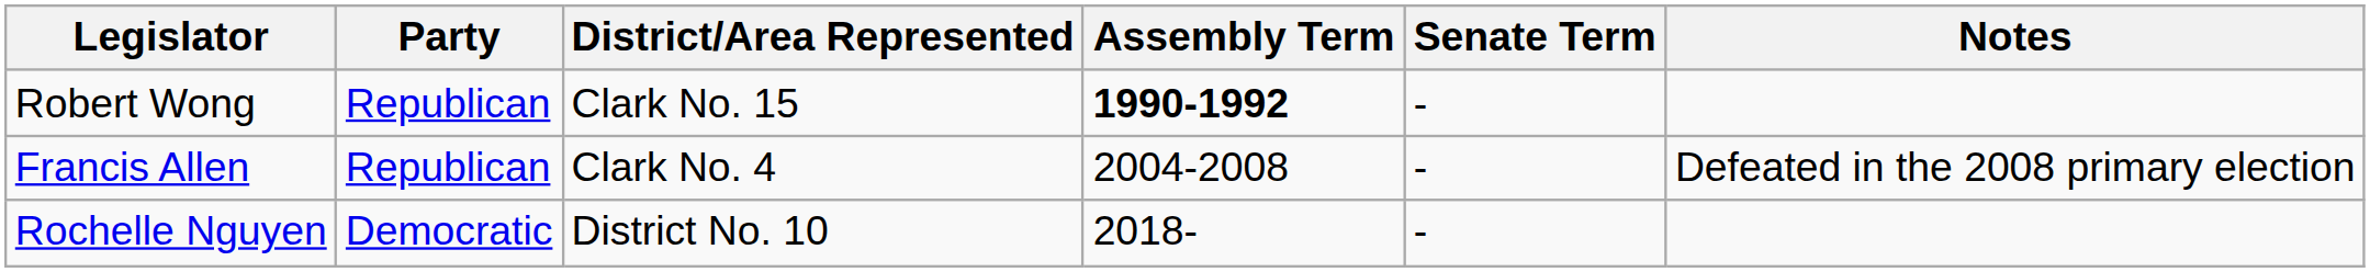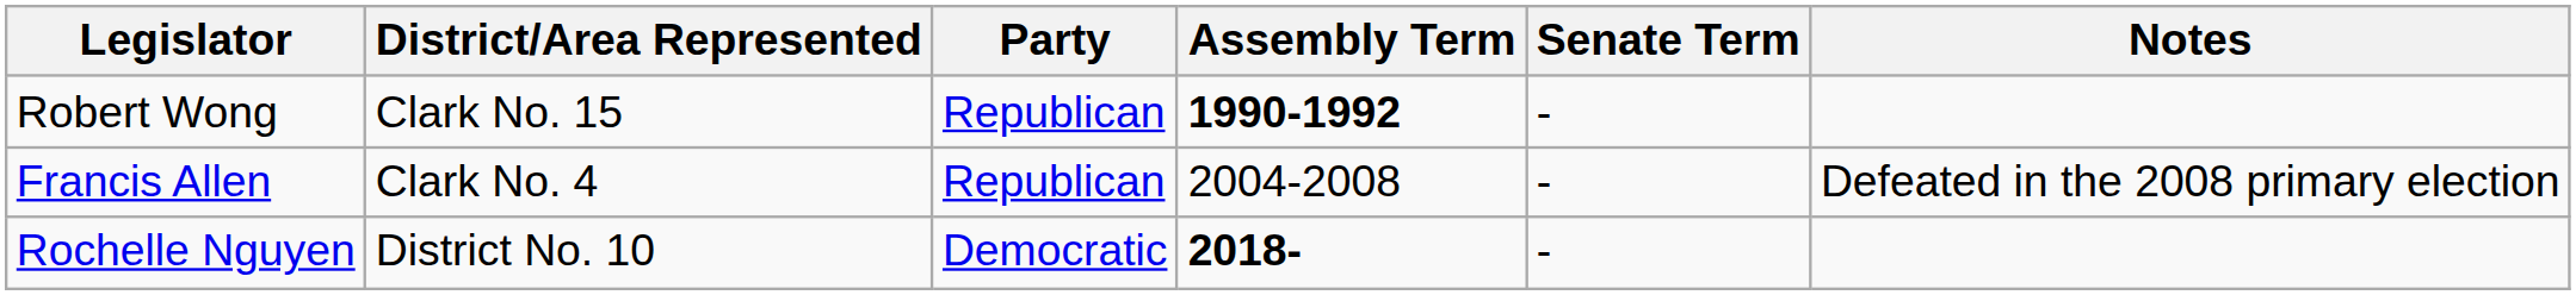 <table class="wikitable">
 <tr>
 <th>Legislator</th>
+<th>District/Area Represented</th>
 <th>Party</th>
-<th>District/Area Represented</th>
 <th>Assembly Term</th>
 <th>Senate Term</th>
 <th>Notes</th>
 </tr>
 <tr>
 <td>Robert Wong</td>
+<td>Clark No. 15</td>
 <td><a href='#'>Republican</a></td>
-<td>Clark No. 15</td>
 <td><strong>1990-1992</strong></td>
 <td>-</td>
 <td></td>
 </tr>
 <tr>
 <td><a href='#'>Francis Allen</a></td>
+<td>Clark No. 4</td>
 <td><a href='#'>Republican</a></td>
-<td>Clark No. 4</td>
 <td>2004-2008</td>
 <td>-</td>
 <td>Defeated in the 2008 primary election</td>
 </tr>
 <tr>
 <td><a href='#'>Rochelle Nguyen</a></td>
+<td>District No. 10</td>
 <td><a href='#'>Democratic</a></td>
-<td>District No. 10</td>
-<td>2018-</td>
+<td><strong>2018-</strong></td>
 <td>-</td>
 <td></td>
 </tr>
 </table>
